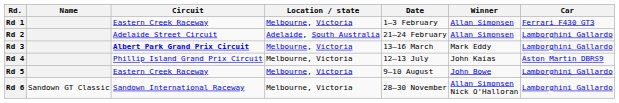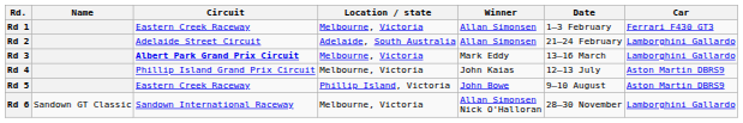 <table class="wikitable" style="font-size: 95%;">
 <tr>
 <th>Rd.</th>
 <th>Name</th>
 <th>Circuit</th>
 <th>Location / state</th>
+<th>Winner</th>
 <th>Date</th>
-<th>Winner</th>
 <th>Car</th>
 </tr>
 <tr>
 <th>Rd 1</th>
 <th></th>
 <td><a href='#'>Eastern Creek Raceway</a></td>
 <td><a href='#'>Melbourne</a>, <a href='#'>Victoria</a></td>
+<td><a href='#'>Allan Simonsen</a></td>
 <td>1–3 February</td>
-<td><a href='#'>Allan Simonsen</a></td>
 <td><a href='#'>Ferrari F430 GT3</a></td>
 </tr>
 <tr>
 <th>Rd 2</th>
 <th></th>
 <td><a href='#'>Adelaide Street Circuit</a></td>
 <td><a href='#'>Adelaide</a>, <a href='#'>South Australia</a></td>
+<td><a href='#'>Allan Simonsen</a></td>
 <td>21–24 February</td>
-<td><a href='#'>Allan Simonsen</a></td>
 <td><a href='#'>Lamborghini Gallardo</a></td>
 </tr>
 <tr>
 <th>Rd 3</th>
 <th></th>
 <td><strong><a href='#'>Albert Park Grand Prix Circuit</a></strong></td>
 <td><a href='#'>Melbourne</a>, <a href='#'>Victoria</a></td>
+<td>Mark Eddy</td>
 <td>13–16 March</td>
-<td>Mark Eddy</td>
 <td><a href='#'>Lamborghini Gallardo</a></td>
 </tr>
 <tr>
 <th>Rd 4</th>
 <th></th>
 <td><a href='#'>Phillip Island Grand Prix Circuit</a></td>
 <td>Melbourne, Victoria</td>
+<td>John Kaias</td>
 <td>12–13 July</td>
-<td>John Kaias</td>
 <td><a href='#'>Aston Martin DBRS9</a></td>
 </tr>
 <tr>
 <th>Rd 5</th>
 <th></th>
 <td><a href='#'>Eastern Creek Raceway</a></td>
-<td><a href='#'>Melbourne</a>, <a href='#'>Victoria</a></td>
+<td><a href='#'>Phillip Island</a>, Victoria</td>
+<td><a href='#'>John Bowe</a></td>
 <td>9–10 August</td>
-<td><a href='#'>John Bowe</a></td>
-<td><a href='#'>Lamborghini Gallardo</a></td>
+<td><a href='#'>Aston Martin DBRS9</a></td>
 </tr>
 <tr>
 <th>Rd 6</th>
 <td>Sandown GT Classic</td>
 <td><a href='#'>Sandown International Raceway</a></td>
 <td>Melbourne, Victoria</td>
+<td><a href='#'>Allan Simonsen</a><br>Nick O'Halloran</td>
 <td>28–30 November</td>
-<td><a href='#'>Allan Simonsen</a><br>Nick O'Halloran</td>
 <td><a href='#'>Lamborghini Gallardo</a></td>
 </tr>
 </table>
